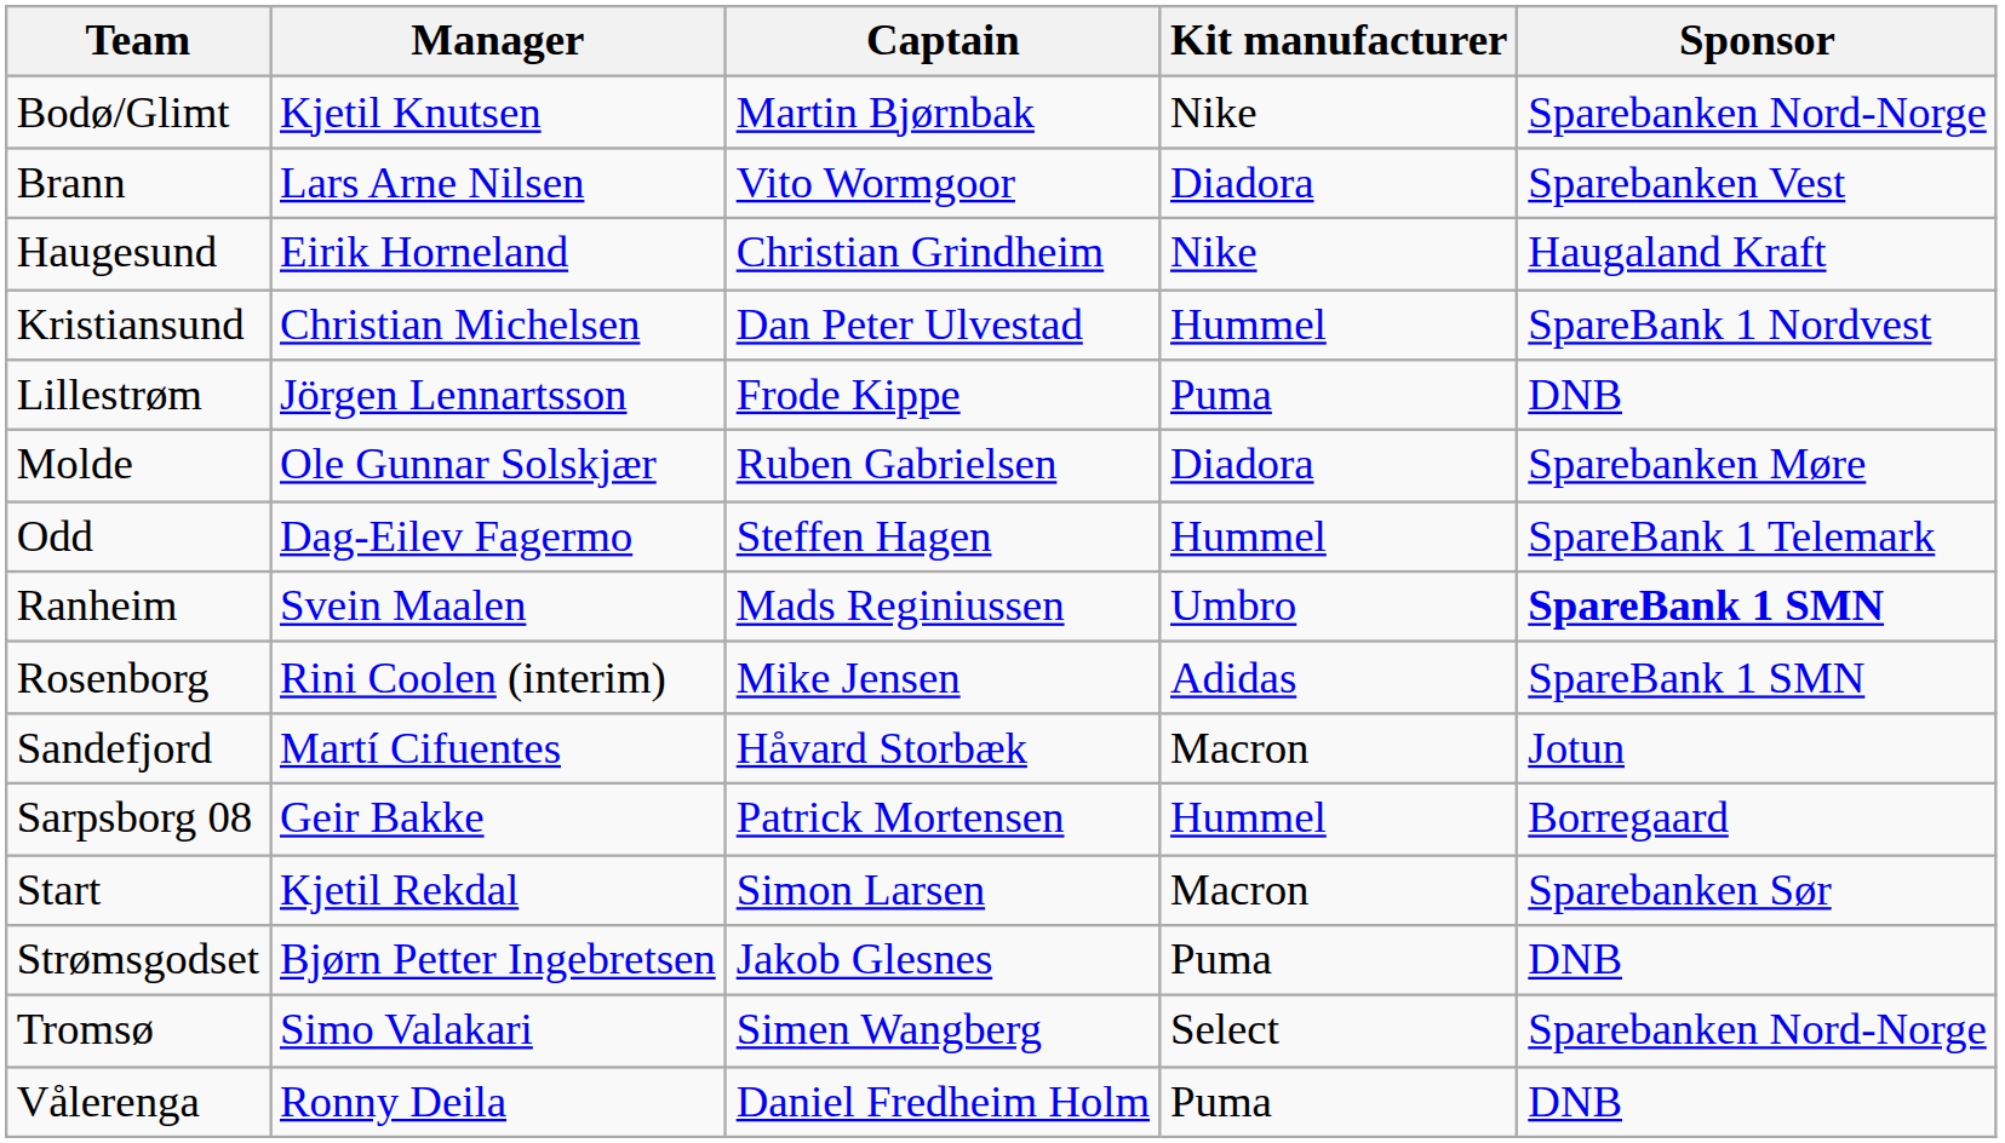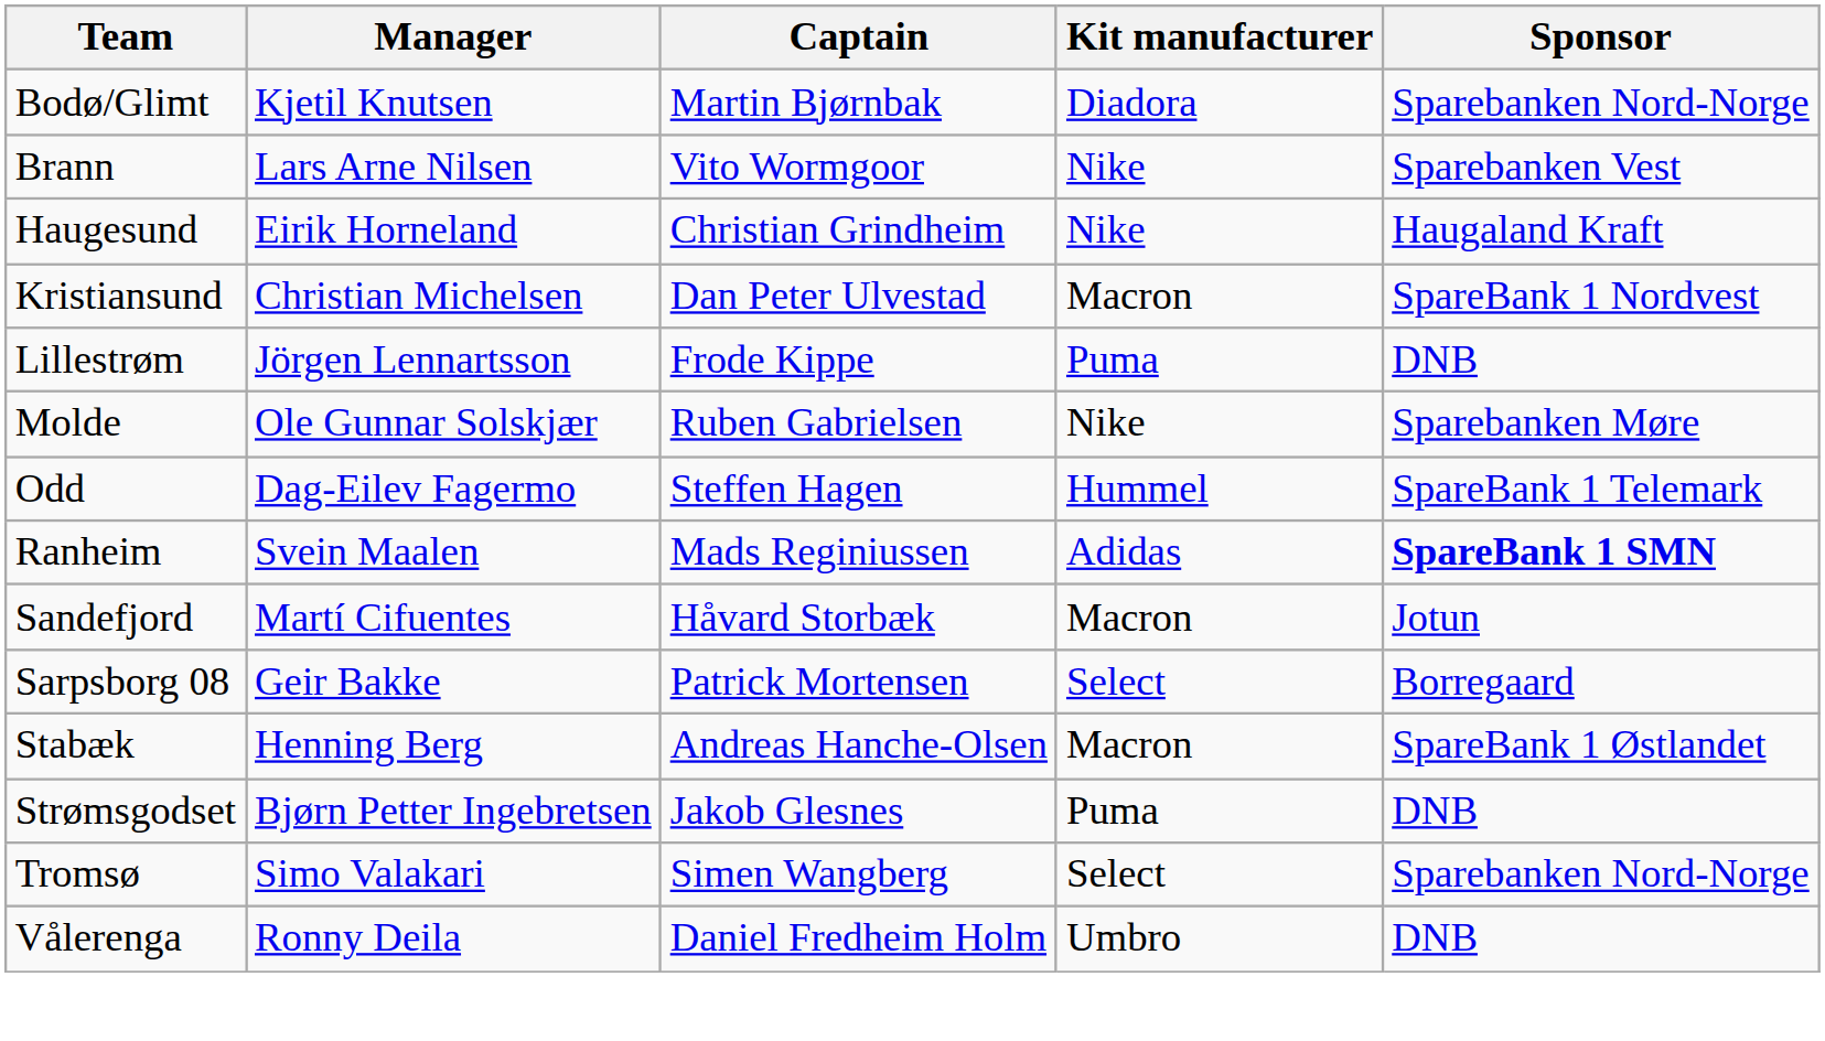 <table class="wikitable sortable" border="1">
 <tr>
 <th>Team</th>
 <th>Manager</th>
 <th>Captain</th>
 <th>Kit manufacturer</th>
 <th>Sponsor</th>
 </tr>
 <tr>
 <td>Bodø/Glimt</td>
 <td> <a href='#'>Kjetil Knutsen</a></td>
 <td> <a href='#'>Martin Bjørnbak</a></td>
-<td>Nike</td>
+<td><a href='#'>Diadora</a></td>
 <td><a href='#'>Sparebanken Nord-Norge</a></td>
 </tr>
 <tr>
 <td>Brann</td>
 <td> <a href='#'>Lars Arne Nilsen</a></td>
 <td> <a href='#'>Vito Wormgoor</a></td>
-<td><a href='#'>Diadora</a></td>
+<td><a href='#'>Nike</a></td>
 <td><a href='#'>Sparebanken Vest</a></td>
 </tr>
 <tr>
 <td>Haugesund</td>
 <td> <a href='#'>Eirik Horneland</a></td>
 <td> <a href='#'>Christian Grindheim</a></td>
 <td><a href='#'>Nike</a></td>
 <td><a href='#'>Haugaland Kraft</a></td>
 </tr>
 <tr>
 <td>Kristiansund</td>
 <td> <a href='#'>Christian Michelsen</a></td>
 <td> <a href='#'>Dan Peter Ulvestad</a></td>
-<td><a href='#'>Hummel</a></td>
+<td>Macron</td>
 <td><a href='#'>SpareBank 1 Nordvest</a></td>
 </tr>
 <tr>
 <td>Lillestrøm</td>
 <td> <a href='#'>Jörgen Lennartsson</a></td>
 <td> <a href='#'>Frode Kippe</a></td>
 <td><a href='#'>Puma</a></td>
 <td><a href='#'>DNB</a></td>
 </tr>
 <tr>
 <td>Molde</td>
 <td> <a href='#'>Ole Gunnar Solskjær</a></td>
 <td> <a href='#'>Ruben Gabrielsen</a></td>
-<td><a href='#'>Diadora</a></td>
+<td>Nike</td>
 <td><a href='#'>Sparebanken Møre</a></td>
 </tr>
 <tr>
 <td>Odd</td>
 <td> <a href='#'>Dag-Eilev Fagermo</a></td>
 <td> <a href='#'>Steffen Hagen</a></td>
 <td><a href='#'>Hummel</a></td>
 <td><a href='#'>SpareBank 1 Telemark</a></td>
 </tr>
 <tr>
 <td>Ranheim</td>
 <td> <a href='#'>Svein Maalen</a></td>
 <td> <a href='#'>Mads Reginiussen</a></td>
-<td><a href='#'>Umbro</a></td>
+<td><a href='#'>Adidas</a></td>
 <td><strong><a href='#'>SpareBank 1 SMN</a></strong></td>
-</tr>
-<tr>
-<td>Rosenborg</td>
-<td> <a href='#'>Rini Coolen</a> (interim)</td>
-<td> <a href='#'>Mike Jensen</a></td>
-<td><a href='#'>Adidas</a></td>
-<td><a href='#'>SpareBank 1 SMN</a></td>
 </tr>
 <tr>
 <td>Sandefjord</td>
 <td> <a href='#'>Martí Cifuentes</a></td>
 <td> <a href='#'>Håvard Storbæk</a></td>
 <td>Macron</td>
 <td><a href='#'>Jotun</a></td>
 </tr>
 <tr>
 <td>Sarpsborg 08</td>
 <td> <a href='#'>Geir Bakke</a></td>
 <td> <a href='#'>Patrick Mortensen</a></td>
-<td><a href='#'>Hummel</a></td>
+<td><a href='#'>Select</a></td>
 <td><a href='#'>Borregaard</a></td>
 </tr>
 <tr>
-<td>Start</td>
-<td> <a href='#'>Kjetil Rekdal</a></td>
-<td> <a href='#'>Simon Larsen</a></td>
+<td>Stabæk</td>
+<td> <a href='#'>Henning Berg</a></td>
+<td> <a href='#'>Andreas Hanche-Olsen</a></td>
 <td>Macron</td>
-<td><a href='#'>Sparebanken Sør</a></td>
+<td><a href='#'>SpareBank 1 Østlandet</a></td>
 </tr>
 <tr>
 <td>Strømsgodset</td>
 <td> <a href='#'>Bjørn Petter Ingebretsen</a></td>
 <td> <a href='#'>Jakob Glesnes</a></td>
 <td>Puma</td>
 <td><a href='#'>DNB</a></td>
 </tr>
 <tr>
 <td>Tromsø</td>
 <td> <a href='#'>Simo Valakari</a></td>
 <td> <a href='#'>Simen Wangberg</a></td>
 <td>Select</td>
 <td><a href='#'>Sparebanken Nord-Norge</a></td>
 </tr>
 <tr>
 <td>Vålerenga</td>
 <td> <a href='#'>Ronny Deila</a></td>
 <td> <a href='#'>Daniel Fredheim Holm</a></td>
-<td>Puma</td>
+<td>Umbro</td>
 <td><a href='#'>DNB</a></td>
 </tr>
 </table>
